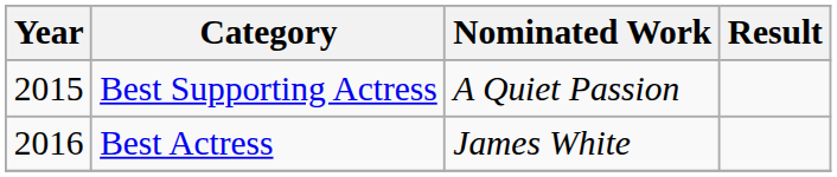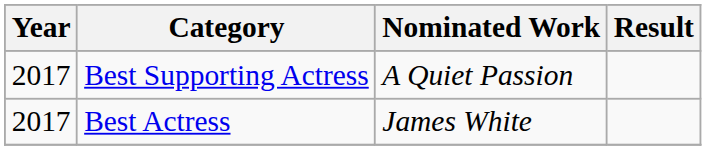 <table class="wikitable">
 <tr>
 <th>Year</th>
 <th>Category</th>
 <th>Nominated Work</th>
 <th>Result</th>
 </tr>
 <tr>
-<td>2015</td>
+<td>2017</td>
 <td><a href='#'>Best Supporting Actress</a></td>
 <td><em>A Quiet Passion</em></td>
 <td></td>
 </tr>
 <tr>
-<td>2016</td>
+<td>2017</td>
 <td><a href='#'>Best Actress</a></td>
 <td><em>James White</em></td>
 <td></td>
 </tr>
 <tr>
 </tr>
 </table>
